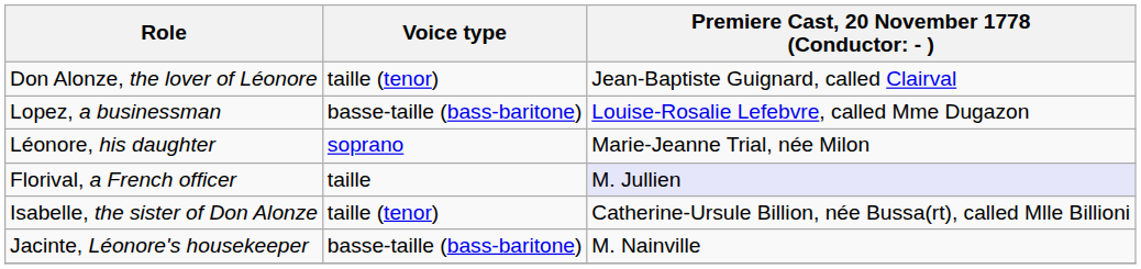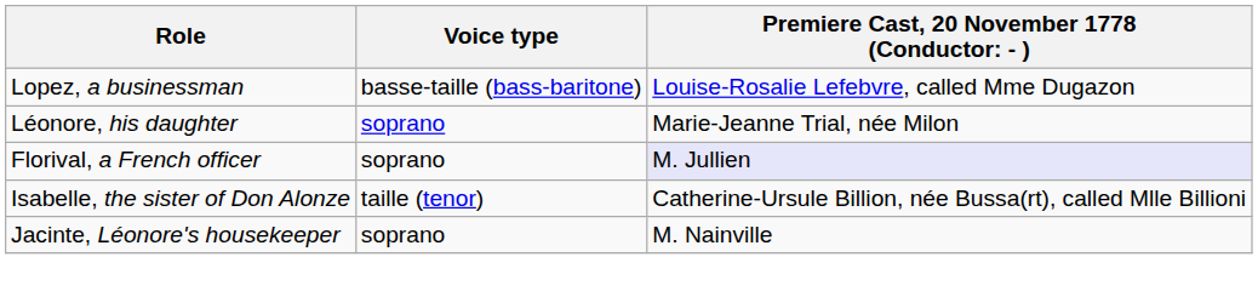 <table class="wikitable">
 <tr>
 <th>Role</th>
 <th>Voice type</th>
 <th>Premiere Cast, 20 November 1778<br>(Conductor: - )</th>
-</tr>
-<tr>
-<td>Don Alonze, <em>the lover of Léonore</em></td>
-<td>taille (<a href='#'>tenor</a>)</td>
-<td>Jean-Baptiste Guignard, called <a href='#'>Clairval</a></td>
 </tr>
 <tr>
 <td>Lopez, <em>a businessman</em></td>
 <td>basse-taille (<a href='#'>bass-baritone</a>)</td>
 <td><a href='#'>Louise-Rosalie Lefebvre</a>, called Mme Dugazon</td>
 </tr>
 <tr>
 <td>Léonore, <em>his daughter </em></td>
 <td><a href='#'>soprano</a></td>
 <td>Marie-Jeanne Trial, née Milon</td>
 </tr>
 <tr>
 <td>Florival, <em>a French officer</em></td>
-<td>taille</td>
+<td>soprano</td>
 <td style="background: lavender;">M. Jullien</td>
 </tr>
 <tr>
 <td>Isabelle, <em>the sister of Don Alonze</em></td>
 <td>taille (<a href='#'>tenor</a>)</td>
 <td>Catherine-Ursule Billion, née Bussa(rt), called Mlle Billioni</td>
 </tr>
 <tr>
 <td>Jacinte, <em>Léonore's housekeeper</em></td>
-<td>basse-taille (<a href='#'>bass-baritone</a>)</td>
+<td>soprano</td>
 <td>M. Nainville</td>
 </tr>
 <tr>
 </tr>
 </table>
